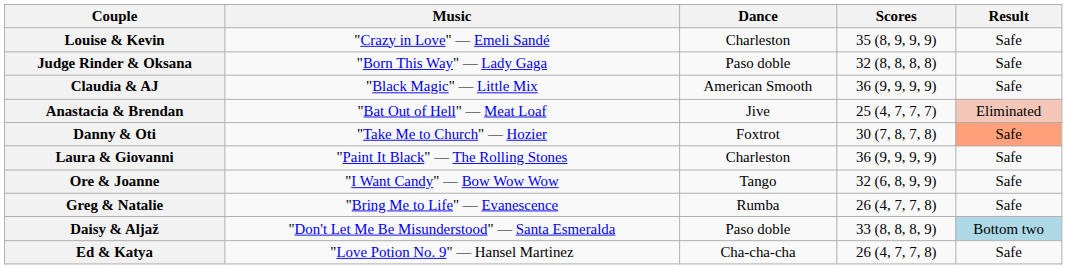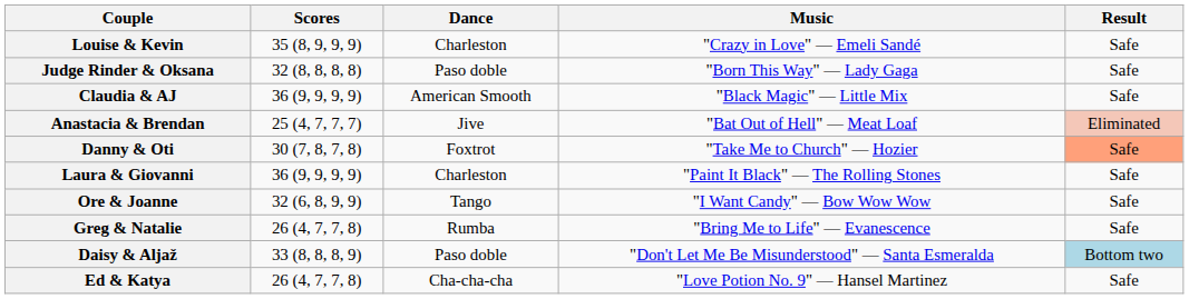 <table class="wikitable sortable" style="text-align:center; width:90%">
 <tr>
 <th scope="col">Couple</th>
+<th scope="col">Scores</th>
+<th scope="col" class="unsortable">Dance</th>
 <th scope="col" class="unsortable">Music</th>
-<th scope="col" class="unsortable">Dance</th>
-<th scope="col">Scores</th>
 <th scope="col" class="unsortable">Result</th>
 </tr>
 <tr>
 <th scope="row">Louise & Kevin</th>
+<td>35 (8, 9, 9, 9)</td>
+<td>Charleston</td>
 <td>"<a href='#'>Crazy in Love</a>" — <a href='#'>Emeli Sandé</a></td>
-<td>Charleston</td>
-<td>35 (8, 9, 9, 9)</td>
 <td>Safe</td>
 </tr>
 <tr>
 <th scope="row">Judge Rinder & Oksana</th>
+<td>32 (8, 8, 8, 8)</td>
+<td>Paso doble</td>
 <td>"<a href='#'>Born This Way</a>" — <a href='#'>Lady Gaga</a></td>
-<td>Paso doble</td>
-<td>32 (8, 8, 8, 8)</td>
 <td>Safe</td>
 </tr>
 <tr>
 <th scope="row">Claudia & AJ</th>
+<td>36 (9, 9, 9, 9)</td>
+<td>American Smooth</td>
 <td>"<a href='#'>Black Magic</a>" — <a href='#'>Little Mix</a></td>
-<td>American Smooth</td>
-<td>36 (9, 9, 9, 9)</td>
 <td>Safe</td>
 </tr>
 <tr>
 <th scope="row">Anastacia & Brendan</th>
+<td>25 (4, 7, 7, 7)</td>
+<td>Jive</td>
 <td>"<a href='#'>Bat Out of Hell</a>" — <a href='#'>Meat Loaf</a></td>
-<td>Jive</td>
-<td>25 (4, 7, 7, 7)</td>
 <td bgcolor="f4c7b8">Eliminated</td>
 </tr>
 <tr>
 <th scope="row">Danny & Oti</th>
+<td>30 (7, 8, 7, 8)</td>
+<td>Foxtrot</td>
 <td>"<a href='#'>Take Me to Church</a>" — <a href='#'>Hozier</a></td>
-<td>Foxtrot</td>
-<td>30 (7, 8, 7, 8)</td>
 <td style="background: lightsalmon;">Safe</td>
 </tr>
 <tr>
 <th scope="row">Laura & Giovanni</th>
+<td>36 (9, 9, 9, 9)</td>
+<td>Charleston</td>
 <td>"<a href='#'>Paint It Black</a>" — <a href='#'>The Rolling Stones</a></td>
-<td>Charleston</td>
-<td>36 (9, 9, 9, 9)</td>
 <td>Safe</td>
 </tr>
 <tr>
 <th scope="row">Ore & Joanne</th>
+<td>32 (6, 8, 9, 9)</td>
+<td>Tango</td>
 <td>"<a href='#'>I Want Candy</a>" — <a href='#'>Bow Wow Wow</a></td>
-<td>Tango</td>
-<td>32 (6, 8, 9, 9)</td>
 <td>Safe</td>
 </tr>
 <tr>
 <th scope="row">Greg & Natalie</th>
+<td>26 (4, 7, 7, 8)</td>
+<td>Rumba</td>
 <td>"<a href='#'>Bring Me to Life</a>" — <a href='#'>Evanescence</a></td>
-<td>Rumba</td>
-<td>26 (4, 7, 7, 8)</td>
 <td>Safe</td>
 </tr>
 <tr>
 <th scope="row">Daisy & Aljaž</th>
+<td>33 (8, 8, 8, 9)</td>
+<td>Paso doble</td>
 <td>"<a href='#'>Don't Let Me Be Misunderstood</a>" — <a href='#'>Santa Esmeralda</a></td>
-<td>Paso doble</td>
-<td>33 (8, 8, 8, 9)</td>
 <td bgcolor="lightblue">Bottom two</td>
 </tr>
 <tr>
 <th scope="row">Ed & Katya</th>
+<td>26 (4, 7, 7, 8)</td>
+<td>Cha-cha-cha</td>
 <td>"<a href='#'>Love Potion No. 9</a>" — Hansel Martinez</td>
-<td>Cha-cha-cha</td>
-<td>26 (4, 7, 7, 8)</td>
 <td>Safe</td>
 </tr>
 </table>
